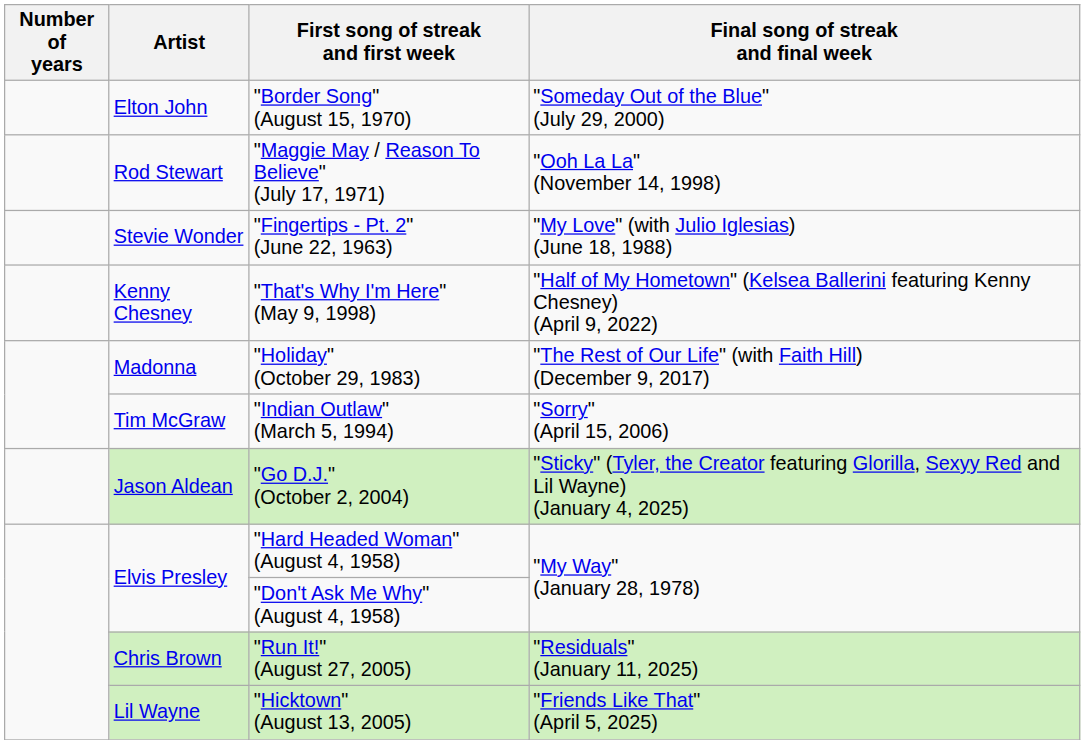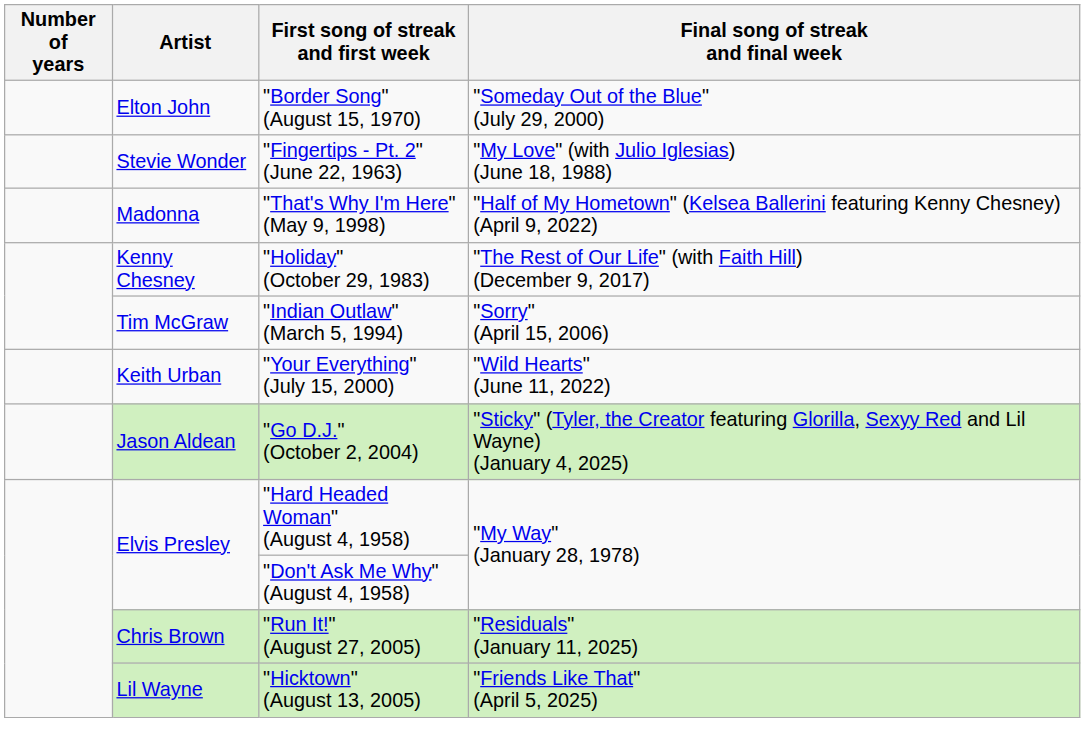 <table class="wikitable">
 <tr>
 <th>Number of <br> years</th>
 <th>Artist</th>
 <th>First song of streak<br>and first week</th>
 <th>Final song of streak<br>and final week</th>
 </tr>
 <tr>
 <td></td>
 <td><a href='#'>Elton John</a></td>
 <td>"<a href='#'>Border Song</a>" <br> (August 15, 1970)</td>
 <td>"<a href='#'>Someday Out of the Blue</a>" <br> (July 29, 2000)</td>
 </tr>
 <tr>
 <td></td>
-<td><a href='#'>Rod Stewart</a></td>
-<td>"<a href='#'>Maggie May</a> / <a href='#'>Reason To Believe</a>" <br> (July 17, 1971)</td>
-<td>"<a href='#'>Ooh La La</a>"  <br> (November 14, 1998)</td>
-</tr>
-<tr>
-<td></td>
 <td><a href='#'>Stevie Wonder</a></td>
 <td>"<a href='#'>Fingertips - Pt. 2</a>" <br> (June 22, 1963)</td>
 <td>"<a href='#'>My Love</a>" (with <a href='#'>Julio Iglesias</a>) <br> (June 18, 1988)</td>
 </tr>
 <tr>
 <td></td>
-<td><a href='#'>Kenny Chesney</a></td>
+<td><a href='#'>Madonna</a></td>
 <td>"<a href='#'>That's Why I'm Here</a>" <br> (May 9, 1998)</td>
 <td>"<a href='#'>Half of My Hometown</a>" (<a href='#'>Kelsea Ballerini</a> featuring Kenny Chesney) <br> (April 9, 2022)</td>
 </tr>
 <tr>
 <td rowspan=2></td>
-<td><a href='#'>Madonna</a></td>
+<td><a href='#'>Kenny Chesney</a></td>
 <td>"<a href='#'>Holiday</a>" <br> (October 29, 1983)</td>
 <td>"<a href='#'>The Rest of Our Life</a>" (with <a href='#'>Faith Hill</a>) <br> (December 9, 2017)</td>
 </tr>
 <tr>
 <td><a href='#'>Tim McGraw</a></td>
 <td>"<a href='#'>Indian Outlaw</a>" <br> (March 5, 1994)</td>
 <td>"<a href='#'>Sorry</a>" <br> (April 15, 2006)</td>
+</tr>
+<tr>
+<td></td>
+<td><a href='#'>Keith Urban</a></td>
+<td>"<a href='#'>Your Everything</a>" <br> (July 15, 2000)</td>
+<td>"<a href='#'>Wild Hearts</a>" <br> (June 11, 2022)</td>
 </tr>
 <tr>
 <td></td>
 <td scope=“row” style="background-color:#d0f0c0"><a href='#'>Jason Aldean</a></td>
 <td scope="row" style="background-color:#d0f0c0">"<a href='#'>Go D.J.</a>" <br> (October 2, 2004)</td>
 <td scope="row" style="background-color:#d0f0c0">"<a href='#'>Sticky</a>" (<a href='#'>Tyler, the Creator</a> featuring <a href='#'>Glorilla</a>, <a href='#'>Sexyy Red</a> and Lil Wayne) <br> (January 4, 2025)</td>
 </tr>
 <tr>
 <td rowspan=4></td>
 <td rowspan=2><a href='#'>Elvis Presley</a></td>
 <td>"<a href='#'>Hard Headed Woman</a>" <br> (August 4, 1958)</td>
 <td rowspan=2>"<a href='#'>My Way</a>" <br> (January 28, 1978)</td>
 </tr>
 <tr>
 <td>"<a href='#'>Don't Ask Me Why</a>" <br> (August 4, 1958)</td>
 </tr>
 <tr>
 <td scope="row" style="background-color:#d0f0c0"><a href='#'>Chris Brown</a></td>
 <td scope="row" style="background-color:#d0f0c0">"<a href='#'>Run It!</a>" <br> (August 27, 2005)</td>
 <td scope="row" style="background-color:#d0f0c0">"<a href='#'>Residuals</a>"  <br> (January 11, 2025)</td>
 </tr>
 <tr>
 <td scope="row" style="background-color:#d0f0c0"><a href='#'>Lil Wayne</a></td>
 <td scope=“row” style="background-color:#d0f0c0">"<a href='#'>Hicktown</a>" <br> (August 13, 2005)</td>
 <td scope=“row” style="background-color:#d0f0c0">"<a href='#'>Friends Like That</a>" <br> (April 5, 2025)<br></td>
 </tr>
 </table>
